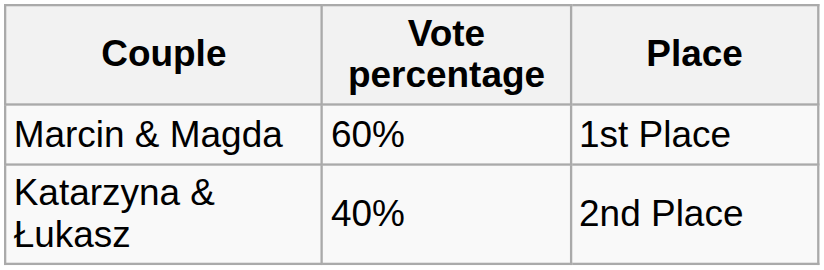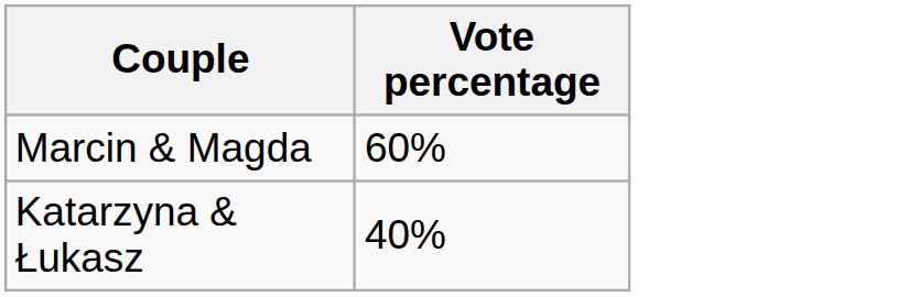 <table class="wikitable">
 <tr>
 <th style="width:130px;">Couple</th>
 <th style="width:100px;">Vote percentage</th>
-<th style="width:100px;">Place</th>
 </tr>
 <tr>
 <td>Marcin & Magda</td>
 <td>60%</td>
-<td>1st Place</td>
 </tr>
 <tr>
 <td>Katarzyna & Łukasz</td>
 <td>40%</td>
-<td>2nd Place</td>
 </tr>
 </table>
